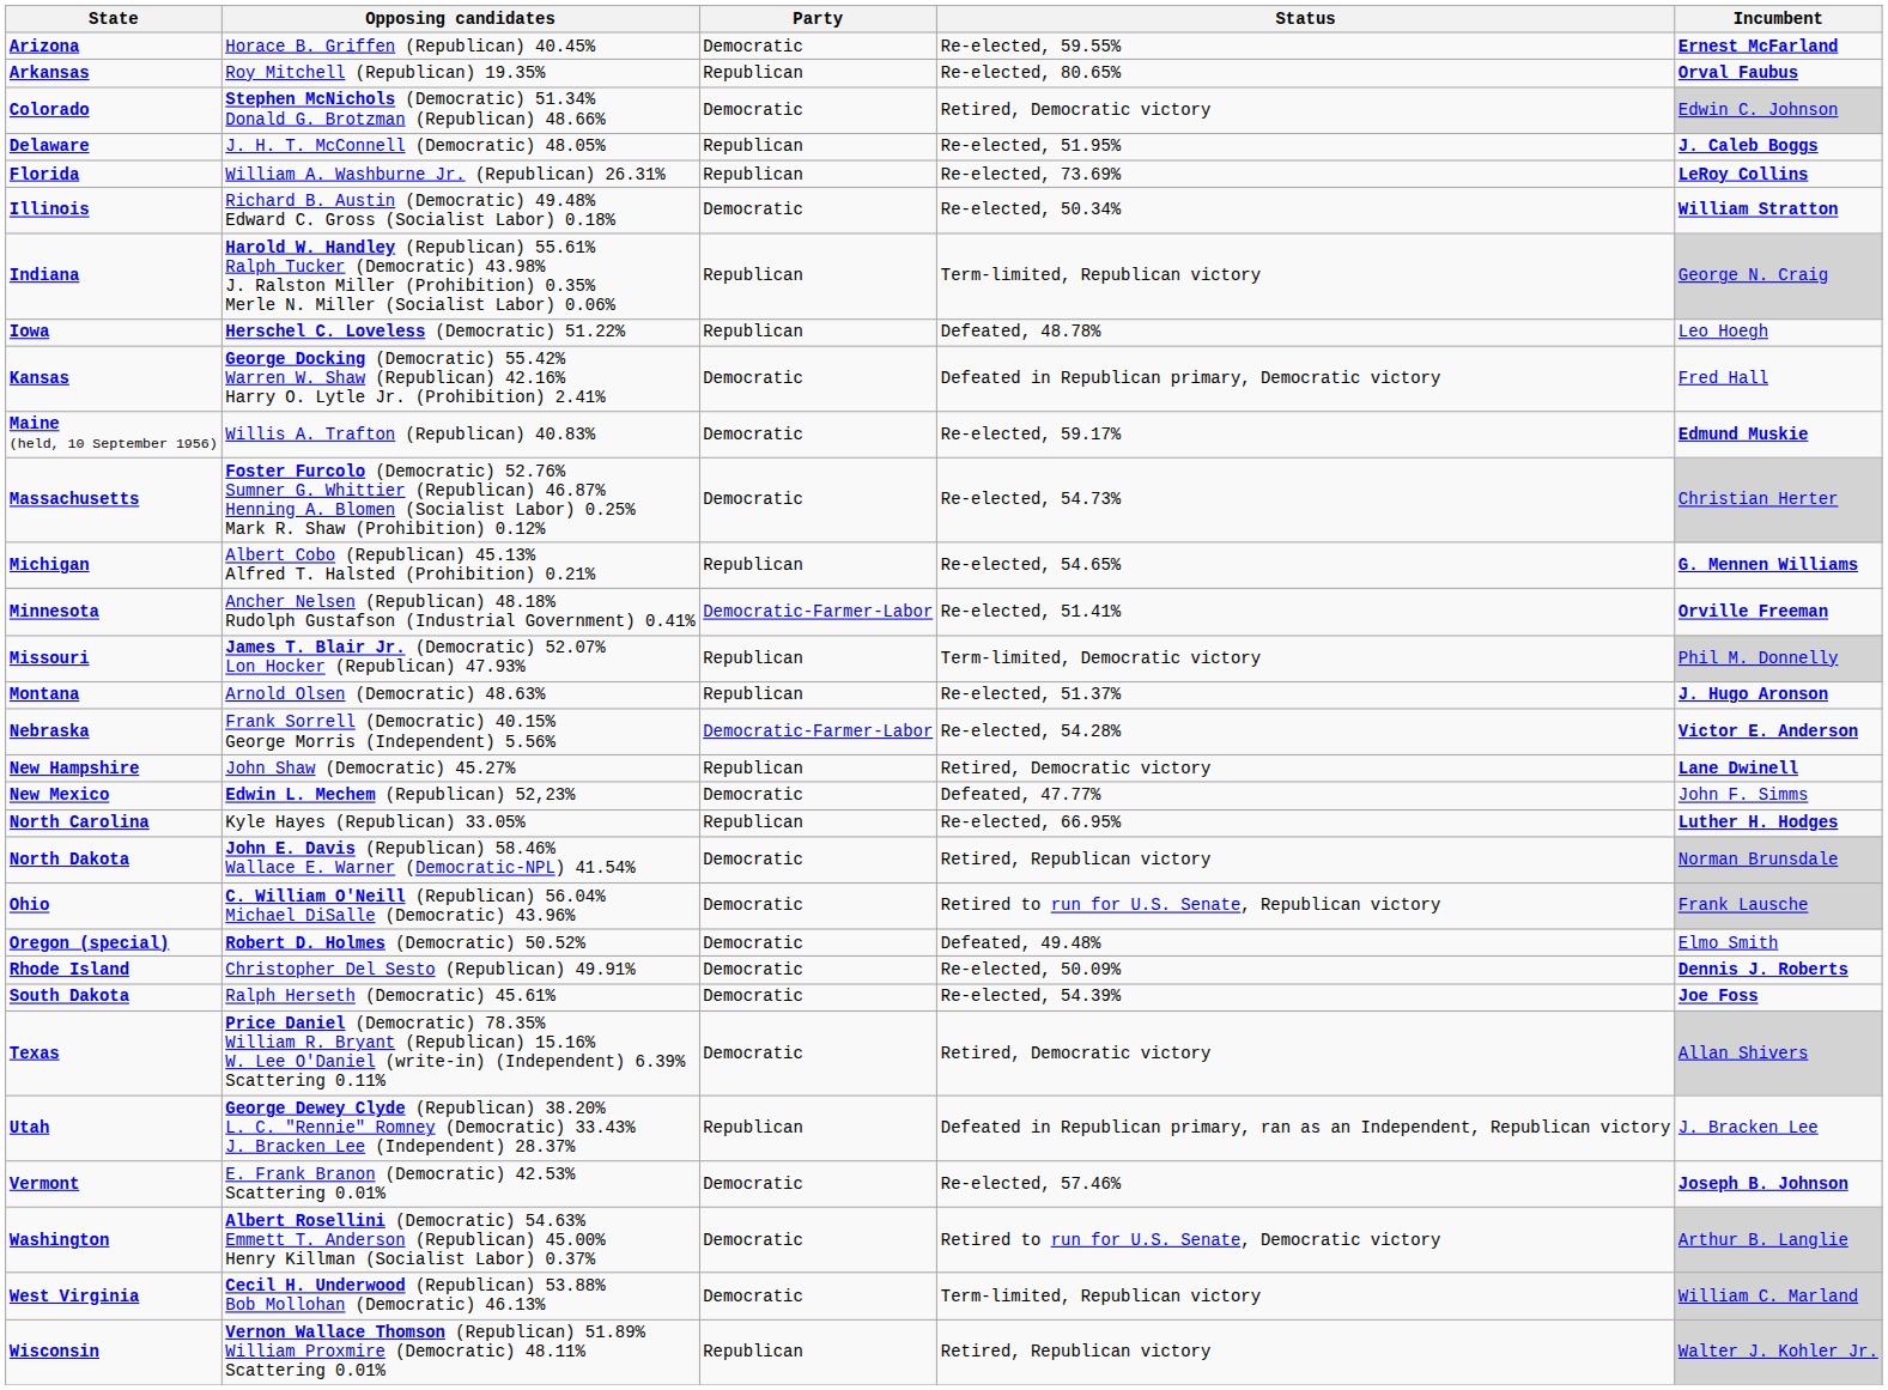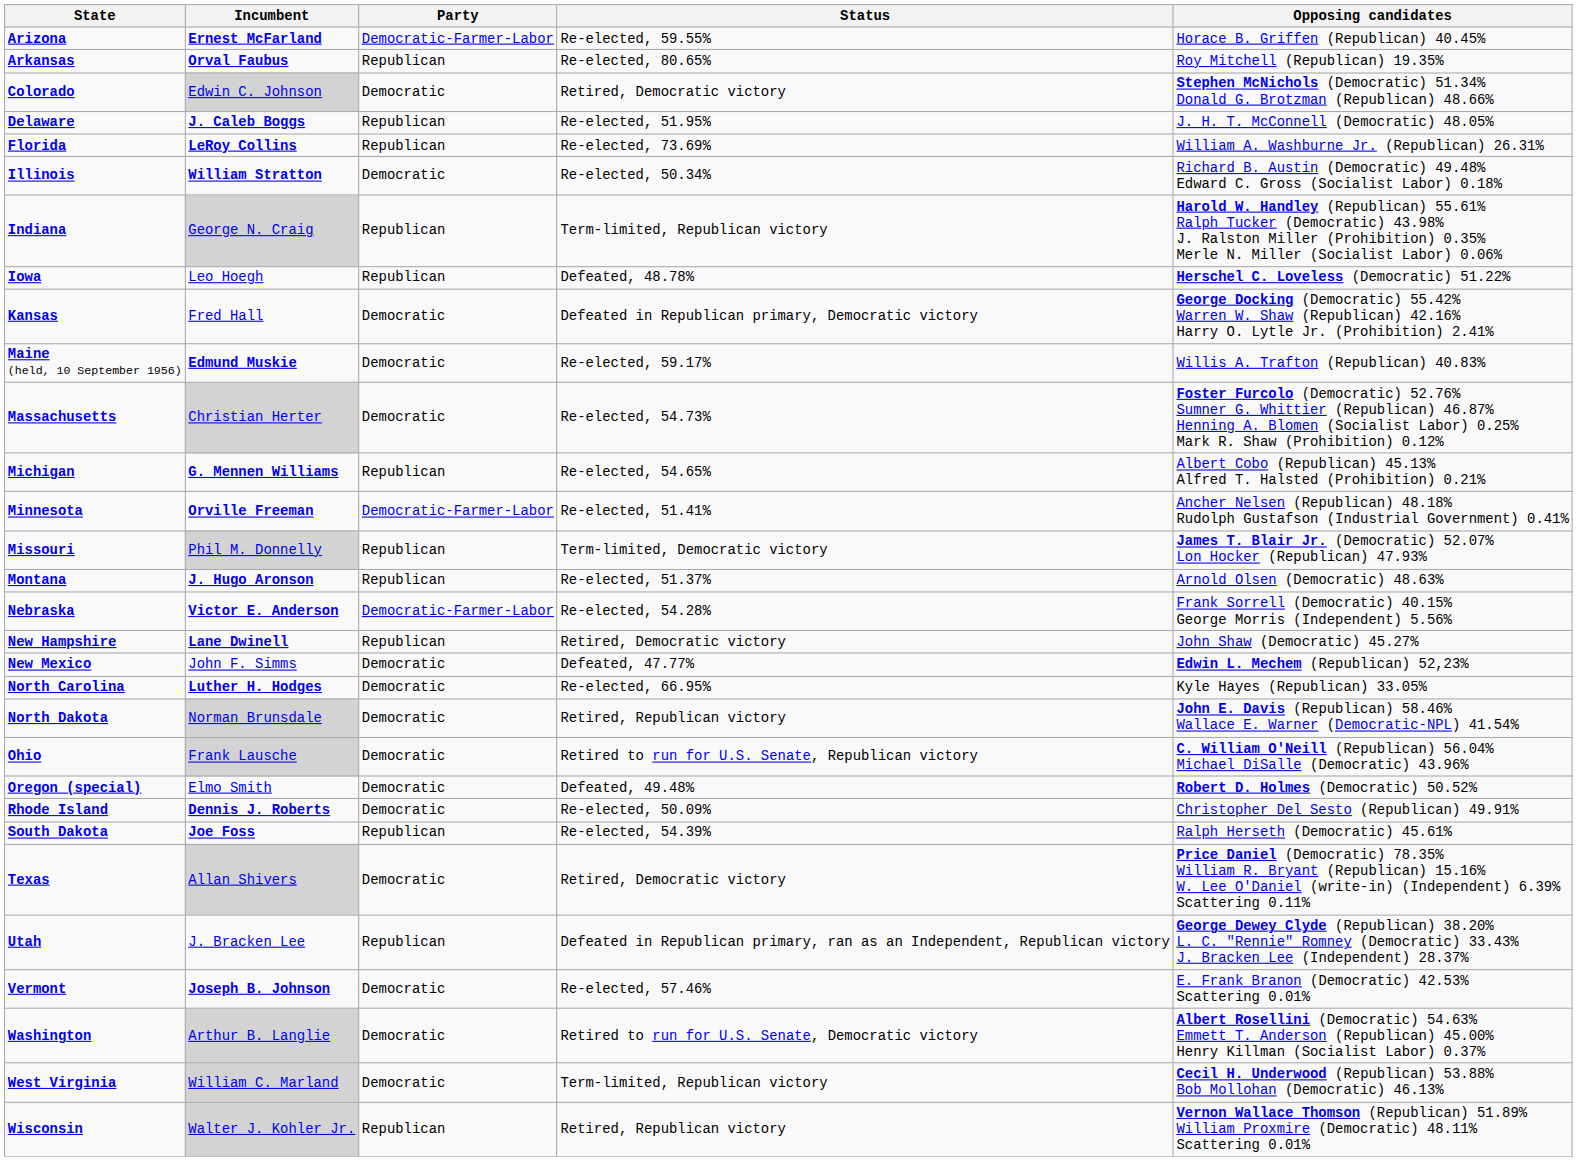 <table class="wikitable">
 <tr>
 <th>State</th>
-<th>Opposing candidates</th>
+<th>Incumbent</th>
 <th>Party</th>
 <th>Status</th>
-<th>Incumbent</th>
+<th>Opposing candidates</th>
 </tr>
 <tr>
 <td><strong><a href='#'>Arizona</a></strong></td>
+<td><strong><a href='#'>Ernest McFarland</a></strong></td>
+<td><a href='#'>Democratic-Farmer-Labor</a></td>
+<td>Re-elected, 59.55%</td>
 <td><a href='#'>Horace B. Griffen</a> (Republican) 40.45%<br></td>
-<td>Democratic</td>
-<td>Re-elected, 59.55%</td>
-<td><strong><a href='#'>Ernest McFarland</a></strong></td>
 </tr>
 <tr>
 <td><strong><a href='#'>Arkansas</a></strong></td>
-<td><a href='#'>Roy Mitchell</a> (Republican) 19.35%<br></td>
+<td><strong><a href='#'>Orval Faubus</a></strong></td>
 <td>Republican</td>
 <td>Re-elected, 80.65%</td>
-<td><strong><a href='#'>Orval Faubus</a></strong></td>
+<td><a href='#'>Roy Mitchell</a> (Republican) 19.35%<br></td>
 </tr>
 <tr>
 <td><strong><a href='#'>Colorado</a></strong></td>
-<td><strong><a href='#'>Stephen McNichols</a></strong> (Democratic) 51.34%<br><a href='#'>Donald G. Brotzman</a> (Republican) 48.66%<br></td>
+<td bgcolor="lightgrey"><a href='#'>Edwin C. Johnson</a></td>
 <td>Democratic</td>
 <td>Retired, Democratic victory</td>
-<td bgcolor="lightgrey"><a href='#'>Edwin C. Johnson</a></td>
+<td><strong><a href='#'>Stephen McNichols</a></strong> (Democratic) 51.34%<br><a href='#'>Donald G. Brotzman</a> (Republican) 48.66%<br></td>
 </tr>
 <tr>
 <td><strong><a href='#'>Delaware</a></strong></td>
-<td><a href='#'>J. H. T. McConnell</a> (Democratic) 48.05%<br></td>
+<td><strong><a href='#'>J. Caleb Boggs</a></strong></td>
 <td>Republican</td>
 <td>Re-elected, 51.95%</td>
-<td><strong><a href='#'>J. Caleb Boggs</a></strong></td>
+<td><a href='#'>J. H. T. McConnell</a> (Democratic) 48.05%<br></td>
 </tr>
 <tr>
 <td><strong><a href='#'>Florida</a></strong></td>
-<td><a href='#'>William A. Washburne Jr.</a> (Republican) 26.31%<br></td>
+<td><strong><a href='#'>LeRoy Collins</a></strong></td>
 <td>Republican</td>
 <td>Re-elected, 73.69%</td>
-<td><strong><a href='#'>LeRoy Collins</a></strong></td>
+<td><a href='#'>William A. Washburne Jr.</a> (Republican) 26.31%<br></td>
 </tr>
 <tr>
 <td><strong><a href='#'>Illinois</a></strong></td>
-<td><a href='#'>Richard B. Austin</a> (Democratic) 49.48%<br>Edward C. Gross (Socialist Labor) 0.18%<br></td>
+<td><strong><a href='#'>William Stratton</a></strong></td>
 <td>Democratic</td>
 <td>Re-elected, 50.34%</td>
-<td><strong><a href='#'>William Stratton</a></strong></td>
+<td><a href='#'>Richard B. Austin</a> (Democratic) 49.48%<br>Edward C. Gross (Socialist Labor) 0.18%<br></td>
 </tr>
 <tr>
 <td><strong><a href='#'>Indiana</a></strong></td>
-<td><strong><a href='#'>Harold W. Handley</a></strong> (Republican) 55.61%<br><a href='#'>Ralph Tucker</a> (Democratic) 43.98%<br>J. Ralston Miller (Prohibition) 0.35%<br>Merle N. Miller (Socialist Labor) 0.06%</td>
+<td bgcolor="lightgrey"><a href='#'>George N. Craig</a></td>
 <td>Republican</td>
 <td>Term-limited, Republican victory</td>
-<td bgcolor="lightgrey"><a href='#'>George N. Craig</a></td>
+<td><strong><a href='#'>Harold W. Handley</a></strong> (Republican) 55.61%<br><a href='#'>Ralph Tucker</a> (Democratic) 43.98%<br>J. Ralston Miller (Prohibition) 0.35%<br>Merle N. Miller (Socialist Labor) 0.06%</td>
 </tr>
 <tr>
 <td><strong><a href='#'>Iowa</a></strong></td>
-<td><strong><a href='#'>Herschel C. Loveless</a></strong> (Democratic) 51.22%<br></td>
+<td><a href='#'>Leo Hoegh</a></td>
 <td>Republican</td>
 <td>Defeated, 48.78%</td>
-<td><a href='#'>Leo Hoegh</a></td>
+<td><strong><a href='#'>Herschel C. Loveless</a></strong> (Democratic) 51.22%<br></td>
 </tr>
 <tr>
 <td><strong><a href='#'>Kansas</a></strong></td>
-<td><strong><a href='#'>George Docking</a></strong> (Democratic) 55.42%<br><a href='#'>Warren W. Shaw</a> (Republican) 42.16%<br>Harry O. Lytle Jr. (Prohibition) 2.41%<br></td>
+<td><a href='#'>Fred Hall</a></td>
 <td>Democratic</td>
 <td>Defeated in Republican primary, Democratic victory</td>
-<td><a href='#'>Fred Hall</a></td>
+<td><strong><a href='#'>George Docking</a></strong> (Democratic) 55.42%<br><a href='#'>Warren W. Shaw</a> (Republican) 42.16%<br>Harry O. Lytle Jr. (Prohibition) 2.41%<br></td>
 </tr>
 <tr>
 <td><strong><a href='#'>Maine</a></strong><br><small>(held, 10 September 1956)</small></td>
-<td><a href='#'>Willis A. Trafton</a> (Republican) 40.83%<br></td>
+<td><strong><a href='#'>Edmund Muskie</a></strong></td>
 <td>Democratic</td>
 <td>Re-elected, 59.17%</td>
-<td><strong><a href='#'>Edmund Muskie</a></strong></td>
+<td><a href='#'>Willis A. Trafton</a> (Republican) 40.83%<br></td>
 </tr>
 <tr>
 <td><strong><a href='#'>Massachusetts</a></strong></td>
-<td><strong><a href='#'>Foster Furcolo</a></strong> (Democratic) 52.76%<br><a href='#'>Sumner G. Whittier</a> (Republican) 46.87%<br><a href='#'>Henning A. Blomen</a> (Socialist Labor) 0.25%<br>Mark R. Shaw (Prohibition) 0.12%<br></td>
+<td bgcolor="lightgrey"><a href='#'>Christian Herter</a></td>
 <td>Democratic</td>
 <td>Re-elected, 54.73%</td>
-<td bgcolor="lightgrey"><a href='#'>Christian Herter</a></td>
+<td><strong><a href='#'>Foster Furcolo</a></strong> (Democratic) 52.76%<br><a href='#'>Sumner G. Whittier</a> (Republican) 46.87%<br><a href='#'>Henning A. Blomen</a> (Socialist Labor) 0.25%<br>Mark R. Shaw (Prohibition) 0.12%<br></td>
 </tr>
 <tr>
 <td><strong><a href='#'>Michigan</a></strong></td>
-<td><a href='#'>Albert Cobo</a> (Republican) 45.13%<br>Alfred T. Halsted (Prohibition) 0.21%<br></td>
+<td><strong><a href='#'>G. Mennen Williams</a></strong></td>
 <td>Republican</td>
 <td>Re-elected, 54.65%</td>
-<td><strong><a href='#'>G. Mennen Williams</a></strong></td>
+<td><a href='#'>Albert Cobo</a> (Republican) 45.13%<br>Alfred T. Halsted (Prohibition) 0.21%<br></td>
 </tr>
 <tr>
 <td><strong><a href='#'>Minnesota</a></strong></td>
-<td><a href='#'>Ancher Nelsen</a> (Republican) 48.18%<br>Rudolph Gustafson (Industrial Government) 0.41%<br></td>
+<td><strong><a href='#'>Orville Freeman</a></strong></td>
 <td><a href='#'>Democratic-Farmer-Labor</a></td>
 <td>Re-elected, 51.41%</td>
-<td><strong><a href='#'>Orville Freeman</a></strong></td>
+<td><a href='#'>Ancher Nelsen</a> (Republican) 48.18%<br>Rudolph Gustafson (Industrial Government) 0.41%<br></td>
 </tr>
 <tr>
 <td><strong><a href='#'>Missouri</a></strong></td>
-<td><strong><a href='#'>James T. Blair Jr.</a></strong> (Democratic) 52.07%<br><a href='#'>Lon Hocker</a> (Republican) 47.93%<br></td>
+<td bgcolor="lightgrey"><a href='#'>Phil M. Donnelly</a></td>
 <td>Republican</td>
 <td>Term-limited, Democratic victory</td>
-<td bgcolor="lightgrey"><a href='#'>Phil M. Donnelly</a></td>
+<td><strong><a href='#'>James T. Blair Jr.</a></strong> (Democratic) 52.07%<br><a href='#'>Lon Hocker</a> (Republican) 47.93%<br></td>
 </tr>
 <tr>
 <td><strong><a href='#'>Montana</a></strong></td>
-<td><a href='#'>Arnold Olsen</a> (Democratic) 48.63%<br></td>
+<td><strong><a href='#'>J. Hugo Aronson</a></strong></td>
 <td>Republican</td>
 <td>Re-elected, 51.37%</td>
-<td><strong><a href='#'>J. Hugo Aronson</a></strong></td>
+<td><a href='#'>Arnold Olsen</a> (Democratic) 48.63%<br></td>
 </tr>
 <tr>
 <td><strong><a href='#'>Nebraska</a></strong></td>
-<td><a href='#'>Frank Sorrell</a> (Democratic) 40.15%<br>George Morris (Independent) 5.56%<br></td>
+<td><strong><a href='#'>Victor E. Anderson</a></strong></td>
 <td><a href='#'>Democratic-Farmer-Labor</a></td>
 <td>Re-elected, 54.28%</td>
-<td><strong><a href='#'>Victor E. Anderson</a></strong></td>
+<td><a href='#'>Frank Sorrell</a> (Democratic) 40.15%<br>George Morris (Independent) 5.56%<br></td>
 </tr>
 <tr>
 <td><strong><a href='#'>New Hampshire</a></strong></td>
-<td><a href='#'>John Shaw</a> (Democratic) 45.27%<br></td>
+<td><strong><a href='#'>Lane Dwinell</a></strong></td>
 <td>Republican</td>
 <td>Retired, Democratic victory</td>
-<td><strong><a href='#'>Lane Dwinell</a></strong></td>
+<td><a href='#'>John Shaw</a> (Democratic) 45.27%<br></td>
 </tr>
 <tr>
 <td><strong><a href='#'>New Mexico</a></strong></td>
-<td><strong><a href='#'>Edwin L. Mechem</a></strong> (Republican) 52,23%<br></td>
+<td><a href='#'>John F. Simms</a></td>
 <td>Democratic</td>
 <td>Defeated, 47.77%</td>
-<td><a href='#'>John F. Simms</a></td>
+<td><strong><a href='#'>Edwin L. Mechem</a></strong> (Republican) 52,23%<br></td>
 </tr>
 <tr>
 <td><strong><a href='#'>North Carolina</a></strong></td>
+<td><strong><a href='#'>Luther H. Hodges</a></strong></td>
+<td>Democratic</td>
+<td>Re-elected, 66.95%</td>
 <td>Kyle Hayes (Republican) 33.05%<br></td>
-<td>Republican</td>
-<td>Re-elected, 66.95%</td>
-<td><strong><a href='#'>Luther H. Hodges</a></strong></td>
 </tr>
 <tr>
 <td><strong><a href='#'>North Dakota</a></strong></td>
-<td><strong><a href='#'>John E. Davis</a></strong> (Republican) 58.46%<br><a href='#'>Wallace E. Warner</a> (<a href='#'>Democratic-NPL</a>) 41.54%<br></td>
+<td bgcolor="lightgrey"><a href='#'>Norman Brunsdale</a></td>
 <td>Democratic</td>
 <td>Retired, Republican victory</td>
-<td bgcolor="lightgrey"><a href='#'>Norman Brunsdale</a></td>
+<td><strong><a href='#'>John E. Davis</a></strong> (Republican) 58.46%<br><a href='#'>Wallace E. Warner</a> (<a href='#'>Democratic-NPL</a>) 41.54%<br></td>
 </tr>
 <tr>
 <td><strong><a href='#'>Ohio</a></strong></td>
-<td><strong><a href='#'>C. William O'Neill</a></strong> (Republican) 56.04%<br><a href='#'>Michael DiSalle</a> (Democratic) 43.96%<br></td>
+<td bgcolor="lightgrey"><a href='#'>Frank Lausche</a></td>
 <td>Democratic</td>
 <td>Retired to <a href='#'>run for U.S. Senate</a>, Republican victory</td>
-<td bgcolor="lightgrey"><a href='#'>Frank Lausche</a></td>
+<td><strong><a href='#'>C. William O'Neill</a></strong> (Republican) 56.04%<br><a href='#'>Michael DiSalle</a> (Democratic) 43.96%<br></td>
 </tr>
 <tr>
 <td><strong><a href='#'>Oregon (special)</a></strong></td>
-<td><strong><a href='#'>Robert D. Holmes</a></strong> (Democratic) 50.52%<br></td>
+<td><a href='#'>Elmo Smith</a></td>
 <td>Democratic</td>
 <td>Defeated, 49.48%</td>
-<td><a href='#'>Elmo Smith</a></td>
+<td><strong><a href='#'>Robert D. Holmes</a></strong> (Democratic) 50.52%<br></td>
 </tr>
 <tr>
 <td><strong><a href='#'>Rhode Island</a></strong></td>
-<td><a href='#'>Christopher Del Sesto</a> (Republican) 49.91%<br></td>
+<td><strong><a href='#'>Dennis J. Roberts</a></strong></td>
 <td>Democratic</td>
 <td>Re-elected, 50.09%</td>
-<td><strong><a href='#'>Dennis J. Roberts</a></strong></td>
+<td><a href='#'>Christopher Del Sesto</a> (Republican) 49.91%<br></td>
 </tr>
 <tr>
 <td><strong><a href='#'>South Dakota</a></strong></td>
+<td><strong><a href='#'>Joe Foss</a></strong></td>
+<td>Republican</td>
+<td>Re-elected, 54.39%</td>
 <td><a href='#'>Ralph Herseth</a> (Democratic) 45.61%<br></td>
-<td>Democratic</td>
-<td>Re-elected, 54.39%</td>
-<td><strong><a href='#'>Joe Foss</a></strong></td>
 </tr>
 <tr>
 <td><strong><a href='#'>Texas</a></strong></td>
-<td><strong><a href='#'>Price Daniel</a></strong> (Democratic) 78.35%<br><a href='#'>William R. Bryant</a> (Republican) 15.16%<br><a href='#'>W. Lee O'Daniel</a> (write-in) (Independent) 6.39%<br>Scattering 0.11%<br></td>
+<td bgcolor="lightgrey"><a href='#'>Allan Shivers</a></td>
 <td>Democratic</td>
 <td>Retired, Democratic victory</td>
-<td bgcolor="lightgrey"><a href='#'>Allan Shivers</a></td>
+<td><strong><a href='#'>Price Daniel</a></strong> (Democratic) 78.35%<br><a href='#'>William R. Bryant</a> (Republican) 15.16%<br><a href='#'>W. Lee O'Daniel</a> (write-in) (Independent) 6.39%<br>Scattering 0.11%<br></td>
 </tr>
 <tr>
 <td><strong><a href='#'>Utah</a></strong></td>
-<td><strong><a href='#'>George Dewey Clyde</a></strong> (Republican) 38.20%<br><a href='#'>L. C. "Rennie" Romney</a> (Democratic) 33.43%<br><a href='#'>J. Bracken Lee</a> (Independent) 28.37%<br></td>
+<td><a href='#'>J. Bracken Lee</a></td>
 <td>Republican</td>
 <td>Defeated in Republican primary, ran as an Independent, Republican victory</td>
-<td><a href='#'>J. Bracken Lee</a></td>
+<td><strong><a href='#'>George Dewey Clyde</a></strong> (Republican) 38.20%<br><a href='#'>L. C. "Rennie" Romney</a> (Democratic) 33.43%<br><a href='#'>J. Bracken Lee</a> (Independent) 28.37%<br></td>
 </tr>
 <tr>
 <td><strong><a href='#'>Vermont</a></strong></td>
-<td><a href='#'>E. Frank Branon</a> (Democratic) 42.53%<br>Scattering 0.01%<br></td>
+<td><strong><a href='#'>Joseph B. Johnson</a></strong></td>
 <td>Democratic</td>
 <td>Re-elected, 57.46%</td>
-<td><strong><a href='#'>Joseph B. Johnson</a></strong></td>
+<td><a href='#'>E. Frank Branon</a> (Democratic) 42.53%<br>Scattering 0.01%<br></td>
 </tr>
 <tr>
 <td><strong><a href='#'>Washington</a></strong></td>
-<td><strong><a href='#'>Albert Rosellini</a></strong> (Democratic) 54.63%<br><a href='#'>Emmett T. Anderson</a> (Republican) 45.00%<br>Henry Killman (Socialist Labor) 0.37%<br></td>
+<td bgcolor="lightgrey"><a href='#'>Arthur B. Langlie</a></td>
 <td>Democratic</td>
 <td>Retired to <a href='#'>run for U.S. Senate</a>, Democratic victory</td>
-<td bgcolor="lightgrey"><a href='#'>Arthur B. Langlie</a></td>
+<td><strong><a href='#'>Albert Rosellini</a></strong> (Democratic) 54.63%<br><a href='#'>Emmett T. Anderson</a> (Republican) 45.00%<br>Henry Killman (Socialist Labor) 0.37%<br></td>
 </tr>
 <tr>
 <td><strong><a href='#'>West Virginia</a></strong></td>
-<td><strong><a href='#'>Cecil H. Underwood</a></strong> (Republican) 53.88%<br><a href='#'>Bob Mollohan</a> (Democratic) 46.13%<br></td>
+<td bgcolor="lightgrey"><a href='#'>William C. Marland</a></td>
 <td>Democratic</td>
 <td>Term-limited, Republican victory</td>
-<td bgcolor="lightgrey"><a href='#'>William C. Marland</a></td>
+<td><strong><a href='#'>Cecil H. Underwood</a></strong> (Republican) 53.88%<br><a href='#'>Bob Mollohan</a> (Democratic) 46.13%<br></td>
 </tr>
 <tr>
 <td><strong><a href='#'>Wisconsin</a></strong></td>
-<td><strong><a href='#'>Vernon Wallace Thomson</a></strong> (Republican) 51.89%<br><a href='#'>William Proxmire</a> (Democratic) 48.11%<br>Scattering 0.01%<br></td>
+<td bgcolor="lightgrey"><a href='#'>Walter J. Kohler Jr.</a></td>
 <td>Republican</td>
 <td>Retired, Republican victory</td>
-<td bgcolor="lightgrey"><a href='#'>Walter J. Kohler Jr.</a></td>
+<td><strong><a href='#'>Vernon Wallace Thomson</a></strong> (Republican) 51.89%<br><a href='#'>William Proxmire</a> (Democratic) 48.11%<br>Scattering 0.01%<br></td>
 </tr>
 </table>
